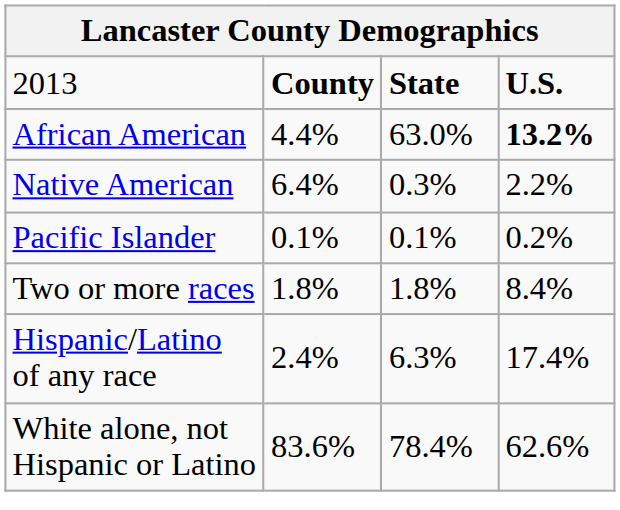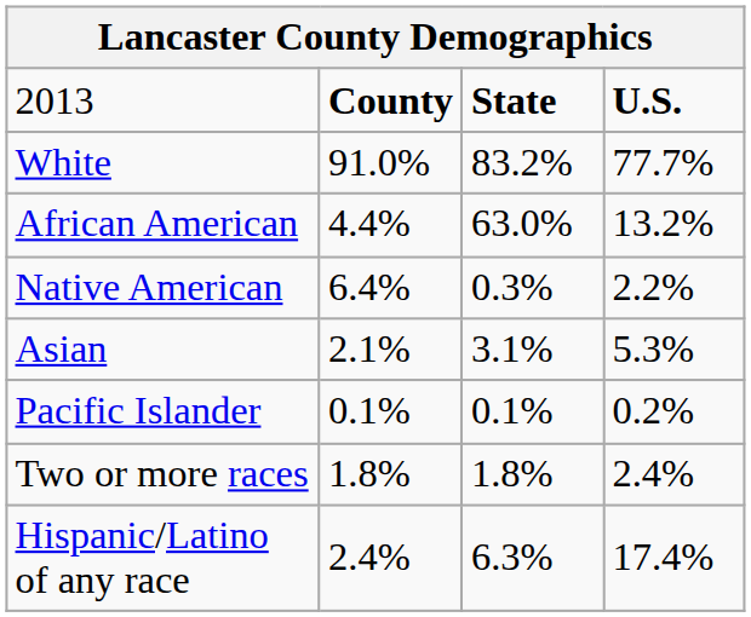 <table class="wikitable" style="float:right;">
 <tr>
 <th colspan=4>Lancaster County Demographics</th>
 </tr>
 <tr>
 <td style="width:120px; ">2013</td>
 <td style="width:50px; "><strong>County</strong></td>
 <td style="width:50px; "><strong>State</strong></td>
 <td style="width:50px; "><strong>U.S.</strong></td>
 </tr>
 <tr>
+<td style="text-align:left"><a href='#'>White</a></td>
+<td>91.0%</td>
+<td>83.2%</td>
+<td>77.7%</td>
+</tr>
+<tr>
 <td style="text-align:left"><a href='#'>African American</a></td>
 <td>4.4%</td>
 <td>63.0%</td>
-<td><strong>13.2%</strong></td>
+<td>13.2%</td>
 </tr>
 <tr>
 <td style="text-align:left"><a href='#'>Native American</a></td>
 <td>6.4%</td>
 <td>0.3%</td>
 <td>2.2%</td>
+</tr>
+<tr>
+<td style="text-align:left"><a href='#'>Asian</a></td>
+<td>2.1%</td>
+<td>3.1%</td>
+<td>5.3%</td>
 </tr>
 <tr>
 <td style="text-align:left"><a href='#'>Pacific Islander</a></td>
 <td>0.1%</td>
 <td>0.1%</td>
 <td>0.2%</td>
 </tr>
 <tr>
 <td style="text-align:left">Two or more <a href='#'>races</a></td>
 <td>1.8%</td>
 <td>1.8%</td>
-<td>8.4%</td>
+<td>2.4%</td>
 </tr>
 <tr>
 <td style="text-align:left"><a href='#'>Hispanic</a>/<a href='#'>Latino</a> of any race</td>
 <td>2.4%</td>
 <td>6.3%</td>
 <td>17.4%</td>
 </tr>
-<tr>
-<td style="text-align:left">White alone, not Hispanic or Latino</td>
-<td>83.6%</td>
-<td>78.4%</td>
-<td>62.6%</td>
-</tr>
 </table>
